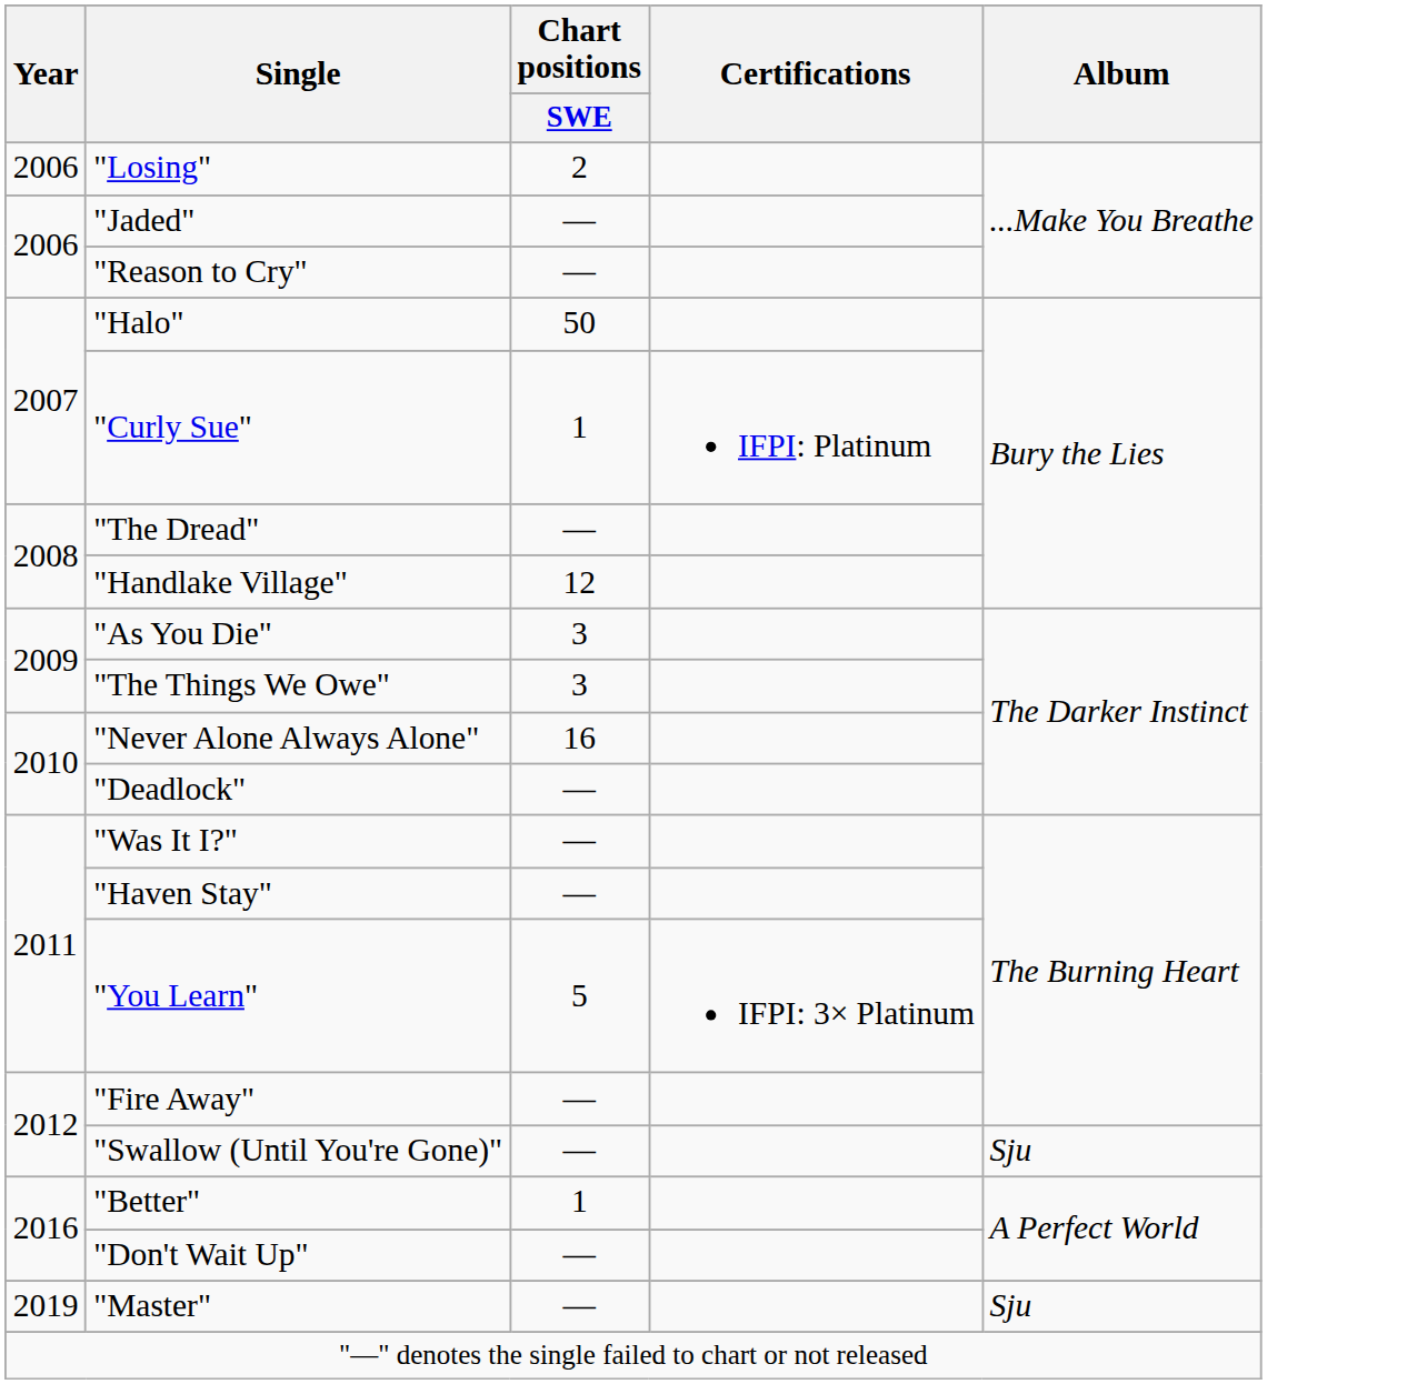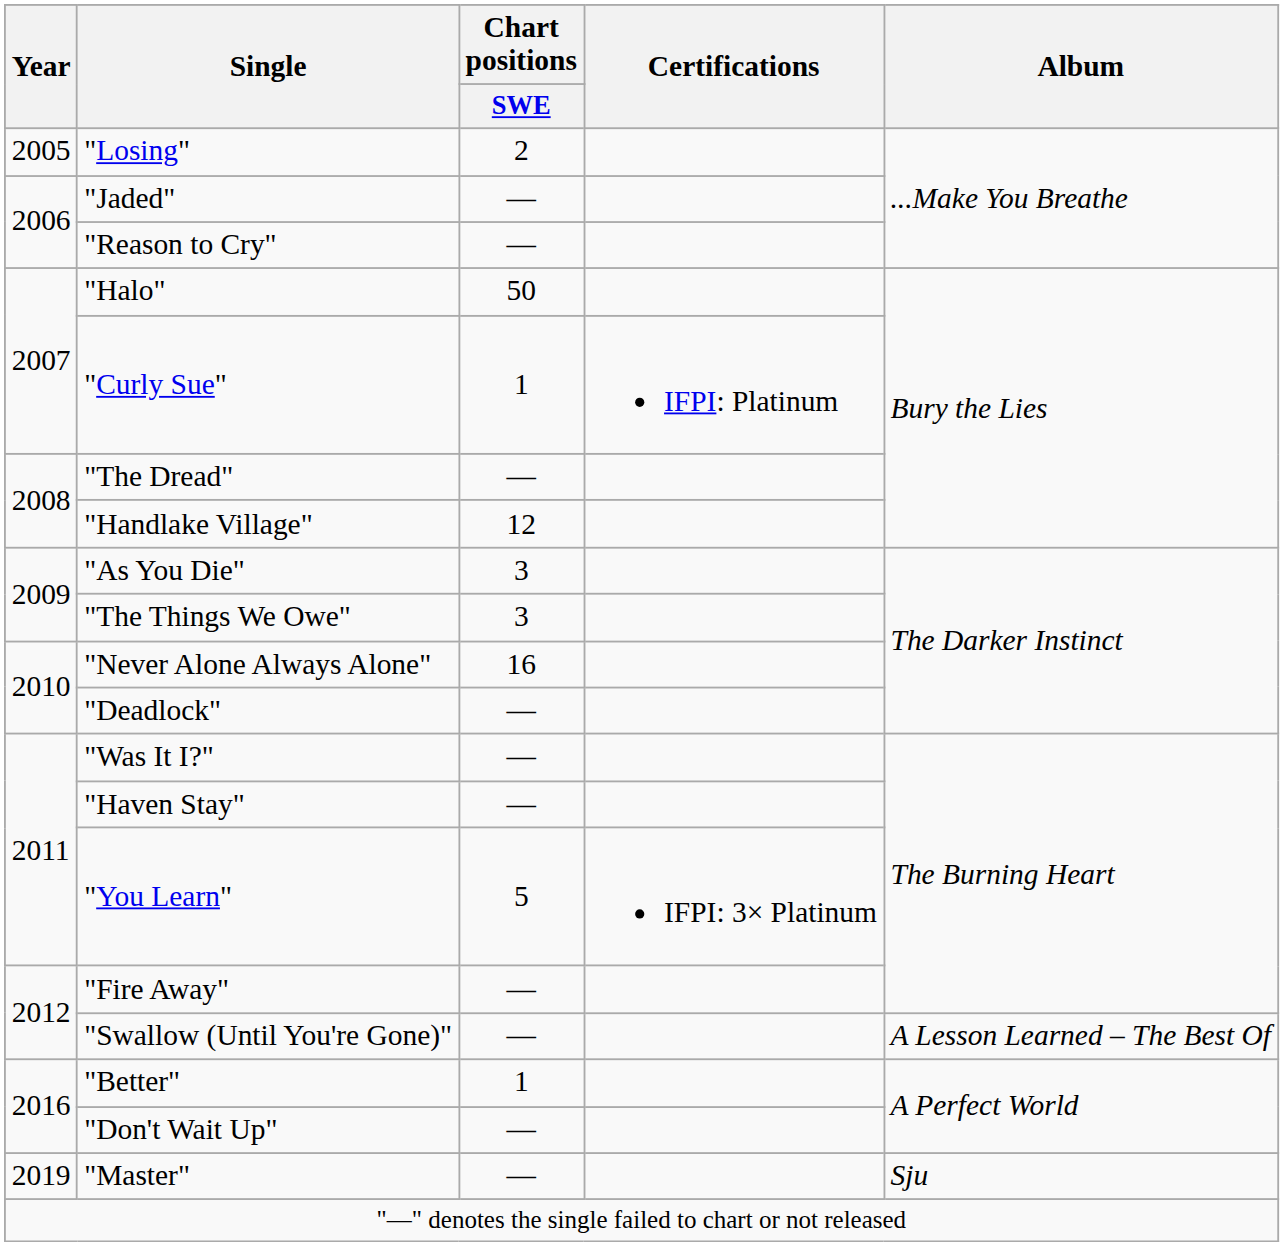 <table class="wikitable">
 <tr>
 <th rowspan="2">Year</th>
 <th rowspan="2">Single</th>
 <th colspan="1">Chart positions</th>
 <th rowspan="2">Certifications</th>
 <th rowspan="2">Album</th>
 </tr>
 <tr style="font-size:90%;">
 <th style="width:3em;"><a href='#'>SWE</a><br></th>
 </tr>
 <tr>
-<td>2006</td>
+<td>2005</td>
 <td align="left">"<a href='#'>Losing</a>"</td>
 <td align="center">2</td>
 <td></td>
 <td align="left" rowspan="3"><em>...Make You Breathe</em></td>
 </tr>
 <tr>
 <td rowspan="2">2006</td>
 <td align="left">"Jaded"</td>
 <td align="center">—</td>
 <td></td>
 </tr>
 <tr>
 <td align="left">"Reason to Cry"</td>
 <td align="center">—</td>
 <td></td>
 </tr>
 <tr>
 <td rowspan="2">2007</td>
 <td align="left">"Halo"</td>
 <td align="center">50</td>
 <td></td>
 <td align="left" rowspan="4"><em>Bury the Lies</em></td>
 </tr>
 <tr>
 <td align="left">"<a href='#'>Curly Sue</a>"</td>
 <td align="center">1</td>
 <td><br><ul><li><a href='#'>IFPI</a>: Platinum</li></ul></td>
 </tr>
 <tr>
 <td rowspan="2">2008</td>
 <td align="left">"The Dread"</td>
 <td align="center">—</td>
 <td></td>
 </tr>
 <tr>
 <td align="left">"Handlake Village"</td>
 <td align="center">12</td>
 <td></td>
 </tr>
 <tr>
 <td rowspan="2">2009</td>
 <td align="left">"As You Die"</td>
 <td align="center">3</td>
 <td></td>
 <td align="left" rowspan="4"><em>The Darker Instinct</em></td>
 </tr>
 <tr>
 <td align="left">"The Things We Owe"</td>
 <td align="center">3</td>
 <td></td>
 </tr>
 <tr>
 <td rowspan="2">2010</td>
 <td align="left">"Never Alone Always Alone"</td>
 <td align="center">16</td>
 <td></td>
 </tr>
 <tr>
 <td align="left">"Deadlock"</td>
 <td align="center">—</td>
 <td></td>
 </tr>
 <tr>
 <td rowspan="3">2011</td>
 <td align="left">"Was It I?"</td>
 <td align="center">—</td>
 <td></td>
 <td align="left" rowspan="4"><em>The Burning Heart</em></td>
 </tr>
 <tr>
 <td align="left">"Haven Stay"</td>
 <td align="center">—</td>
 <td></td>
 </tr>
 <tr>
 <td align="left">"<a href='#'>You Learn</a>"</td>
 <td align="center">5</td>
 <td><br><ul><li>IFPI: 3× Platinum</li></ul></td>
 </tr>
 <tr>
 <td rowspan="2">2012</td>
 <td align="left">"Fire Away"</td>
 <td align="center">—</td>
 <td></td>
 </tr>
 <tr>
 <td align="left">"Swallow (Until You're Gone)"</td>
 <td align="center">—</td>
 <td></td>
-<td align="left"><em>Sju</em></td>
+<td align="left"><em>A Lesson Learned – The Best Of</em></td>
 </tr>
 <tr>
 <td rowspan="2">2016</td>
 <td align="left">"Better"</td>
 <td align="center">1</td>
 <td></td>
 <td align="left" rowspan="2"><em>A Perfect World</em></td>
 </tr>
 <tr>
 <td align="left">"Don't Wait Up"</td>
 <td align="center">—</td>
 <td></td>
 </tr>
 <tr>
 <td>2019</td>
 <td align="left">"Master"</td>
 <td align="center">—</td>
 <td></td>
 <td align="left"><em>Sju</em></td>
 </tr>
 <tr>
 <td align="center" colspan="20" style="font-size:85%">"—" denotes the single failed to chart or not released</td>
 </tr>
 </table>
